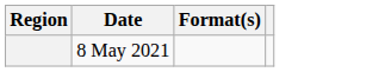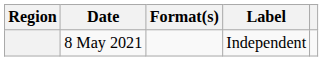 <table class="wikitable plainrowheaders" style="text-align:center">
 <tr>
 <th scope="col">Region</th>
 <th scope="col">Date</th>
 <th scope="col">Format(s)</th>
+<th scope="col">Label</th>
 <th scope="col"></th>
 </tr>
 <tr>
 <th scope="row"></th>
 <td>8 May 2021</td>
 <td></td>
+<td>Independent</td>
 <td></td>
 </tr>
 </table>
